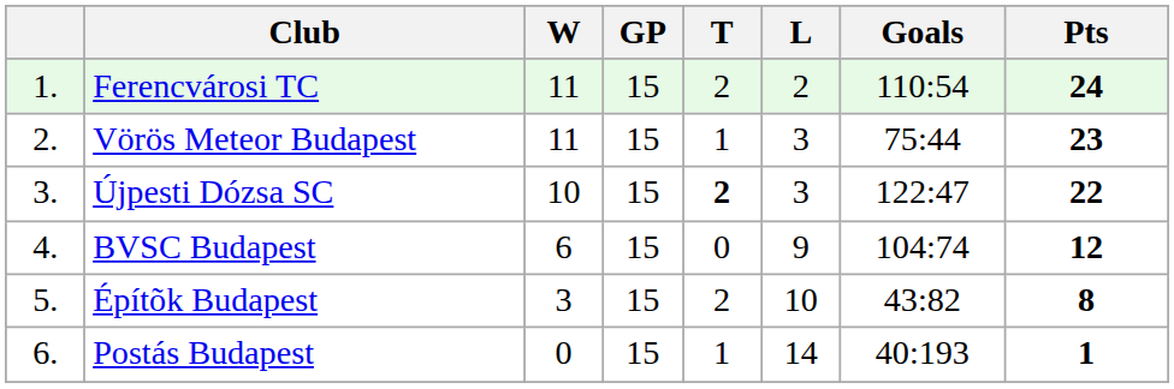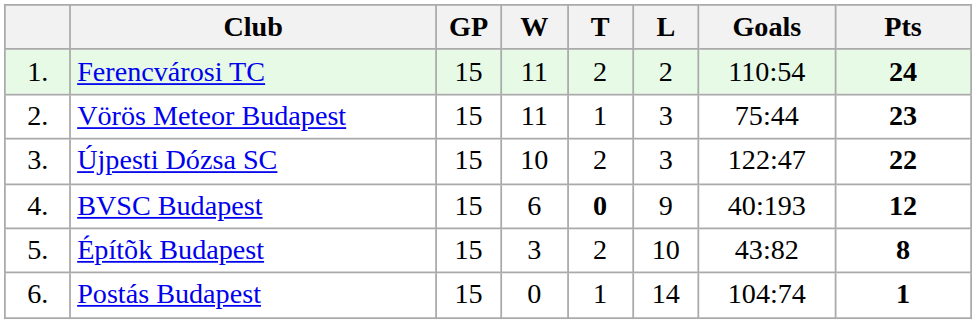 <table class="wikitable">
 <tr>
 <th width="30"></th>
 <th width="200">Club</th>
+<th width="30">GP</th>
 <th width="30">W</th>
-<th width="30">GP</th>
 <th width="30">T</th>
 <th width="30">L</th>
 <th width="70">Goals</th>
 <th width="70">Pts</th>
 </tr>
 <tr bgcolor="#e6fae6" align="center">
 <td>1.</td>
 <td align="left"><a href='#'>Ferencvárosi TC</a></td>
+<td>15</td>
 <td>11</td>
-<td>15</td>
 <td>2</td>
 <td>2</td>
 <td>110:54</td>
 <td><strong>24</strong></td>
 </tr>
 <tr bgcolor="#FFFFFF" align="center">
 <td>2.</td>
 <td align="left"><a href='#'>Vörös Meteor Budapest</a></td>
+<td>15</td>
 <td>11</td>
-<td>15</td>
 <td>1</td>
 <td>3</td>
 <td>75:44</td>
 <td><strong>23</strong></td>
 </tr>
 <tr bgcolor="#FFFFFF" align="center">
 <td>3.</td>
 <td align="left"><a href='#'>Újpesti Dózsa SC</a></td>
+<td>15</td>
 <td>10</td>
-<td>15</td>
-<td><strong>2</strong></td>
+<td>2</td>
 <td>3</td>
 <td>122:47</td>
 <td><strong>22</strong></td>
 </tr>
 <tr bgcolor="#FFFFFF" align="center">
 <td>4.</td>
 <td align="left"><a href='#'>BVSC Budapest</a></td>
+<td>15</td>
 <td>6</td>
-<td>15</td>
-<td>0</td>
+<td><strong>0</strong></td>
 <td>9</td>
-<td>104:74</td>
+<td>40:193</td>
 <td><strong>12</strong></td>
 </tr>
 <tr bgcolor="#FFFFFF" align="center">
 <td>5.</td>
 <td align="left"><a href='#'>Építõk Budapest</a></td>
+<td>15</td>
 <td>3</td>
-<td>15</td>
 <td>2</td>
 <td>10</td>
 <td>43:82</td>
 <td><strong>8</strong></td>
 </tr>
 <tr bgcolor="#FFFFFF" align="center">
 <td>6.</td>
 <td align="left"><a href='#'>Postás Budapest</a></td>
+<td>15</td>
 <td>0</td>
-<td>15</td>
 <td>1</td>
 <td>14</td>
-<td>40:193</td>
+<td>104:74</td>
 <td><strong>1</strong></td>
 </tr>
 </table>
